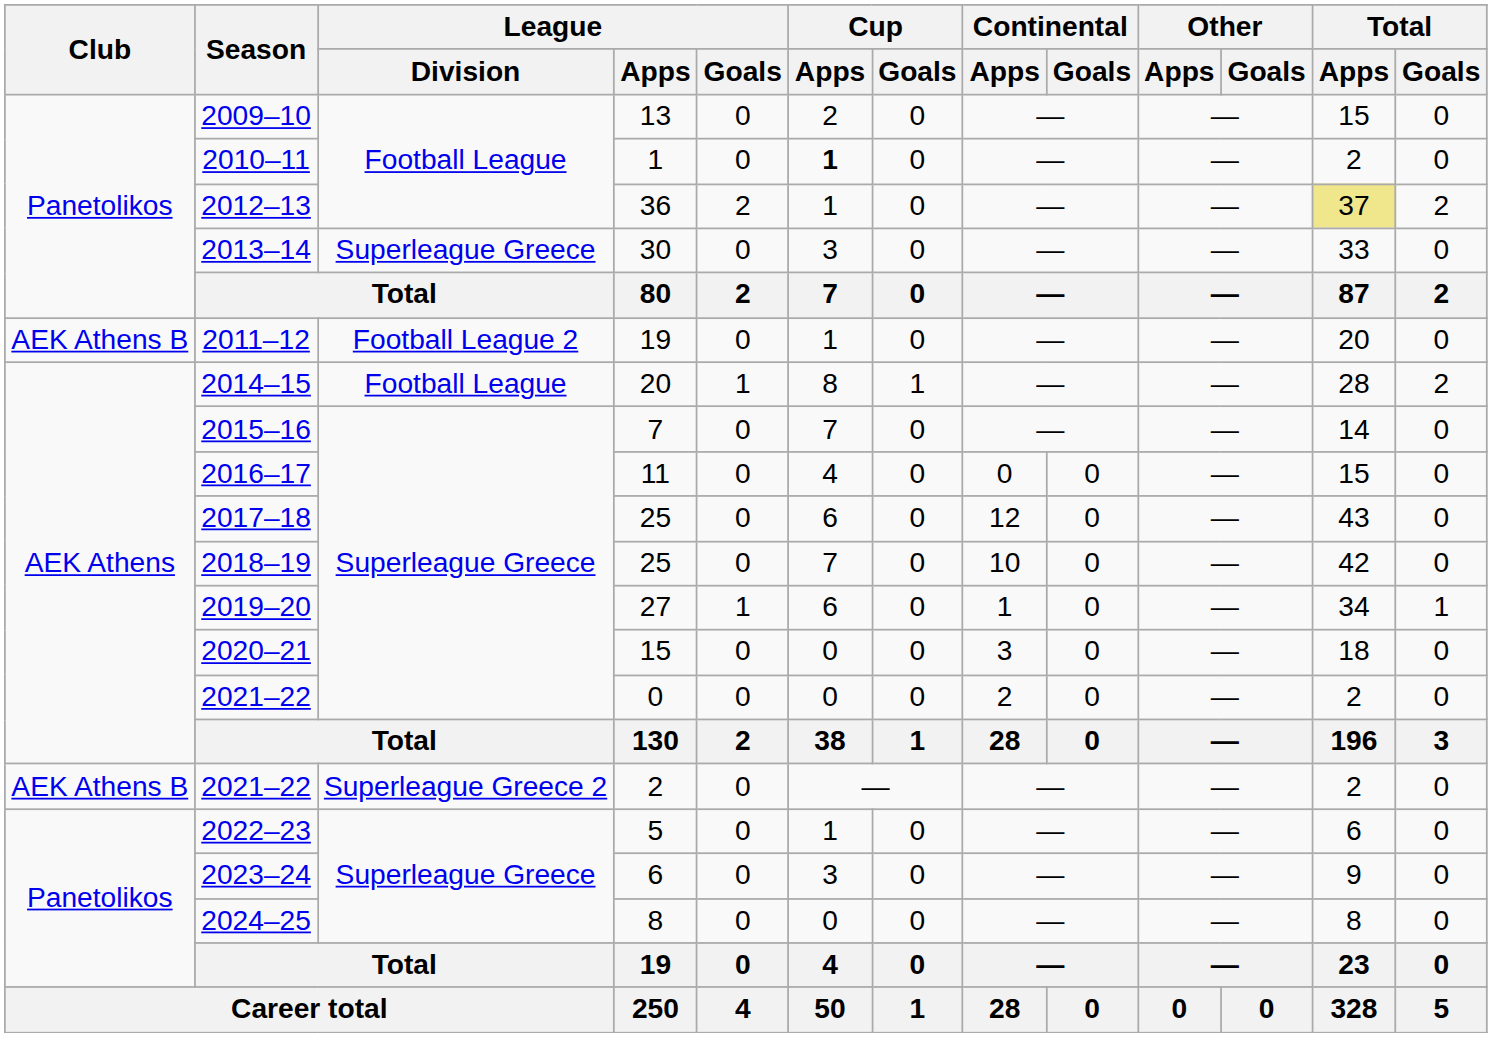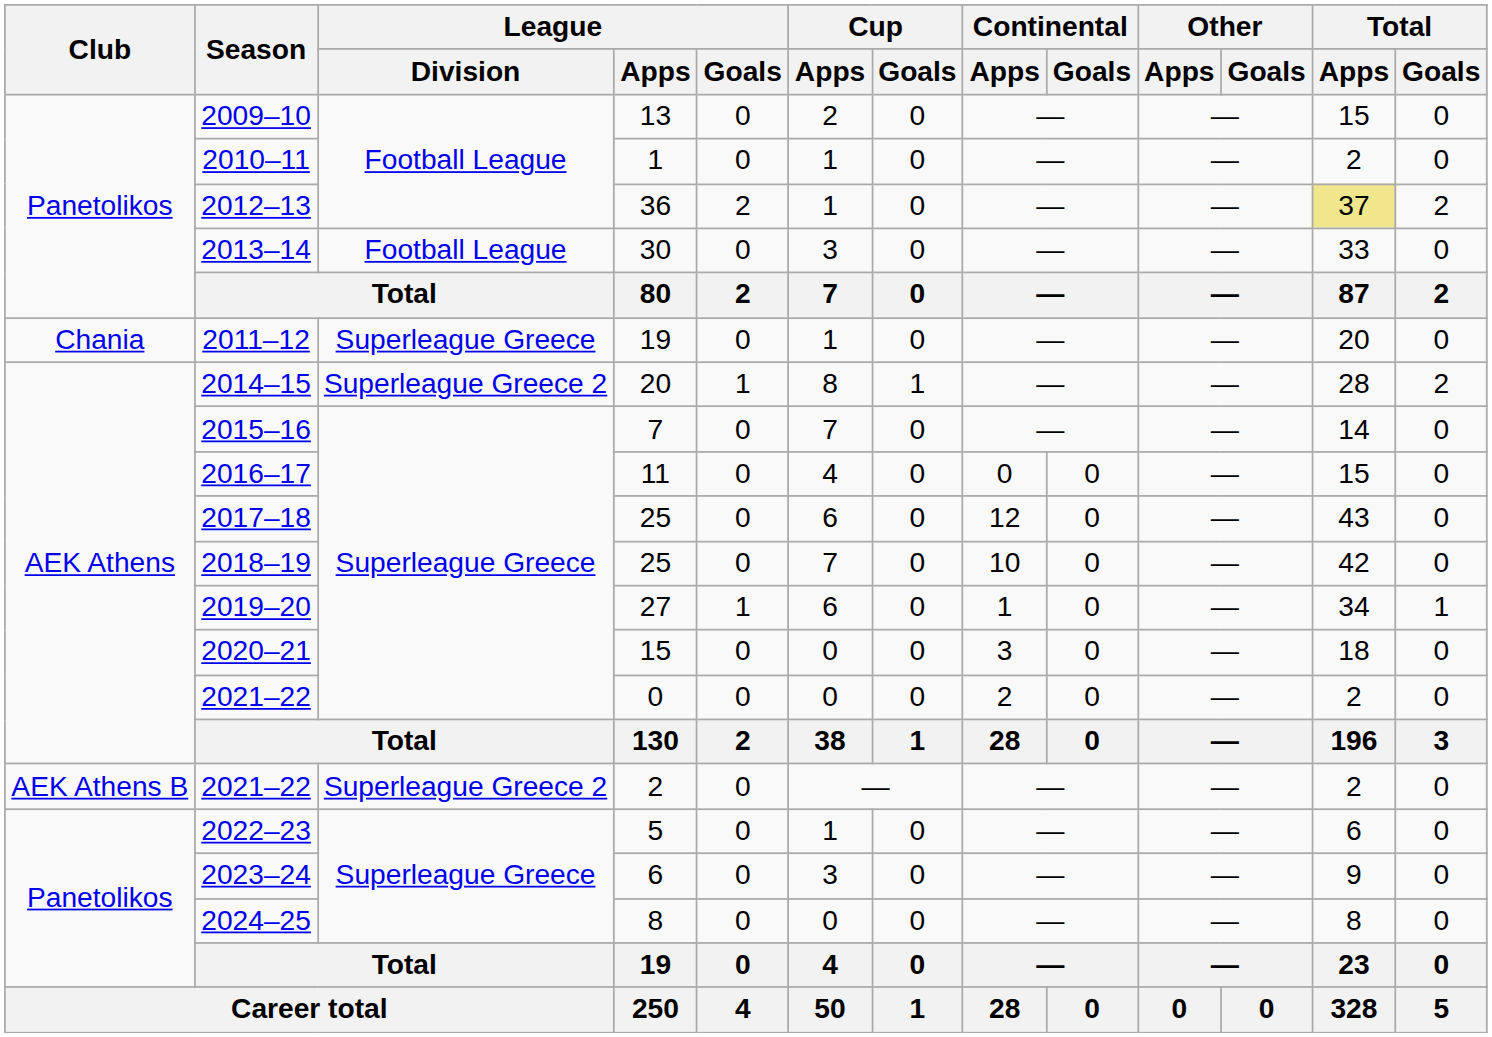 <table class="wikitable" style="text-align:center">
 <tr>
 <th rowspan=2>Club</th>
 <th rowspan=2>Season</th>
 <th colspan=3>League</th>
 <th colspan=2>Cup</th>
 <th colspan=2>Continental</th>
 <th colspan=2>Other</th>
 <th colspan=2>Total</th>
 </tr>
 <tr>
 <th>Division</th>
 <th>Apps</th>
 <th>Goals</th>
 <th>Apps</th>
 <th>Goals</th>
 <th>Apps</th>
 <th>Goals</th>
 <th>Apps</th>
 <th>Goals</th>
 <th>Apps</th>
 <th>Goals</th>
 </tr>
 <tr>
 <td rowspan=5><a href='#'>Panetolikos</a></td>
 <td><a href='#'>2009–10</a></td>
 <td rowspan="3"><a href='#'>Football League</a></td>
 <td>13</td>
 <td>0</td>
 <td>2</td>
 <td>0</td>
 <td colspan="2">—</td>
 <td colspan="2">—</td>
 <td>15</td>
 <td>0</td>
 </tr>
 <tr>
 <td><a href='#'>2010–11</a></td>
 <td>1</td>
 <td>0</td>
-<td><strong>1</strong></td>
+<td>1</td>
 <td>0</td>
 <td colspan="2">—</td>
 <td colspan="2">—</td>
 <td>2</td>
 <td>0</td>
 </tr>
 <tr>
 <td><a href='#'>2012–13</a></td>
 <td>36</td>
 <td>2</td>
 <td>1</td>
 <td>0</td>
 <td colspan="2">—</td>
 <td colspan="2">—</td>
 <td style="background: khaki;">37</td>
 <td>2</td>
 </tr>
 <tr>
 <td><a href='#'>2013–14</a></td>
-<td><a href='#'>Superleague Greece</a></td>
+<td><a href='#'>Football League</a></td>
 <td>30</td>
 <td>0</td>
 <td>3</td>
 <td>0</td>
 <td colspan="2">—</td>
 <td colspan="2">—</td>
 <td>33</td>
 <td>0</td>
 </tr>
 <tr>
 <th colspan="2">Total</th>
 <th>80</th>
 <th>2</th>
 <th>7</th>
 <th>0</th>
 <th colspan="2">—</th>
 <th colspan="2">—</th>
 <th>87</th>
 <th>2</th>
 </tr>
 <tr>
-<td><a href='#'>AEK Athens B</a></td>
+<td><a href='#'>Chania</a></td>
 <td><a href='#'>2011–12</a></td>
-<td><a href='#'>Football League 2</a></td>
+<td><a href='#'>Superleague Greece</a></td>
 <td>19</td>
 <td>0</td>
 <td>1</td>
 <td>0</td>
 <td colspan="2">—</td>
 <td colspan="2">—</td>
 <td>20</td>
 <td>0</td>
 </tr>
 <tr>
 <td rowspan="9"><a href='#'>AEK Athens</a></td>
 <td><a href='#'>2014–15</a></td>
-<td><a href='#'>Football League</a></td>
+<td><a href='#'>Superleague Greece 2</a></td>
 <td>20</td>
 <td>1</td>
 <td>8</td>
 <td>1</td>
 <td colspan="2">—</td>
 <td colspan="2">—</td>
 <td>28</td>
 <td>2</td>
 </tr>
 <tr>
 <td><a href='#'>2015–16</a></td>
 <td rowspan="7"><a href='#'>Superleague Greece</a></td>
 <td>7</td>
 <td>0</td>
 <td>7</td>
 <td>0</td>
 <td colspan="2">—</td>
 <td colspan="2">—</td>
 <td>14</td>
 <td>0</td>
 </tr>
 <tr>
 <td><a href='#'>2016–17</a></td>
 <td>11</td>
 <td>0</td>
 <td>4</td>
 <td>0</td>
 <td>0</td>
 <td>0</td>
 <td colspan="2">—</td>
 <td>15</td>
 <td>0</td>
 </tr>
 <tr>
 <td><a href='#'>2017–18</a></td>
 <td>25</td>
 <td>0</td>
 <td>6</td>
 <td>0</td>
 <td>12</td>
 <td>0</td>
 <td colspan="2">—</td>
 <td>43</td>
 <td>0</td>
 </tr>
 <tr>
 <td><a href='#'>2018–19</a></td>
 <td>25</td>
 <td>0</td>
 <td>7</td>
 <td>0</td>
 <td>10</td>
 <td>0</td>
 <td colspan="2">—</td>
 <td>42</td>
 <td>0</td>
 </tr>
 <tr>
 <td><a href='#'>2019–20</a></td>
 <td>27</td>
 <td>1</td>
 <td>6</td>
 <td>0</td>
 <td>1</td>
 <td>0</td>
 <td colspan="2">—</td>
 <td>34</td>
 <td>1</td>
 </tr>
 <tr>
 <td><a href='#'>2020–21</a></td>
 <td>15</td>
 <td>0</td>
 <td>0</td>
 <td>0</td>
 <td>3</td>
 <td>0</td>
 <td colspan="2">—</td>
 <td>18</td>
 <td>0</td>
 </tr>
 <tr>
 <td><a href='#'>2021–22</a></td>
 <td>0</td>
 <td>0</td>
 <td>0</td>
 <td>0</td>
 <td>2</td>
 <td>0</td>
 <td colspan="2">—</td>
 <td>2</td>
 <td>0</td>
 </tr>
 <tr>
 <th colspan="2">Total</th>
 <th>130</th>
 <th>2</th>
 <th>38</th>
 <th>1</th>
 <th>28</th>
 <th>0</th>
 <th colspan="2">—</th>
 <th>196</th>
 <th>3</th>
 </tr>
 <tr>
 <td><a href='#'>AEK Athens B</a></td>
 <td><a href='#'>2021–22</a></td>
 <td><a href='#'>Superleague Greece 2</a></td>
 <td>2</td>
 <td>0</td>
 <td colspan="2">—</td>
 <td colspan="2">—</td>
 <td colspan="2">—</td>
 <td>2</td>
 <td>0</td>
 </tr>
 <tr>
 <td rowspan=4><a href='#'>Panetolikos</a></td>
 <td><a href='#'>2022–23</a></td>
 <td rowspan="3"><a href='#'>Superleague Greece</a></td>
 <td>5</td>
 <td>0</td>
 <td>1</td>
 <td>0</td>
 <td colspan="2">—</td>
 <td colspan="2">—</td>
 <td>6</td>
 <td>0</td>
 </tr>
 <tr>
 <td><a href='#'>2023–24</a></td>
 <td>6</td>
 <td>0</td>
 <td>3</td>
 <td>0</td>
 <td colspan="2">—</td>
 <td colspan="2">—</td>
 <td>9</td>
 <td>0</td>
 </tr>
 <tr>
 <td><a href='#'>2024–25</a></td>
 <td>8</td>
 <td>0</td>
 <td>0</td>
 <td>0</td>
 <td colspan="2">—</td>
 <td colspan="2">—</td>
 <td>8</td>
 <td>0</td>
 </tr>
 <tr>
 <th colspan="2">Total</th>
 <th>19</th>
 <th>0</th>
 <th>4</th>
 <th>0</th>
 <th colspan="2">—</th>
 <th colspan="2">—</th>
 <th>23</th>
 <th>0</th>
 </tr>
 <tr>
 <th colspan="3">Career total</th>
 <th>250</th>
 <th>4</th>
 <th>50</th>
 <th>1</th>
 <th>28</th>
 <th>0</th>
 <th>0</th>
 <th>0</th>
 <th>328</th>
 <th>5</th>
 </tr>
 </table>
